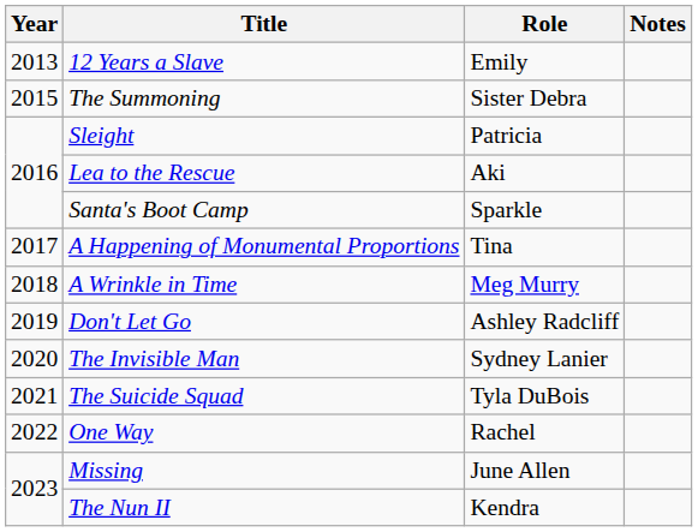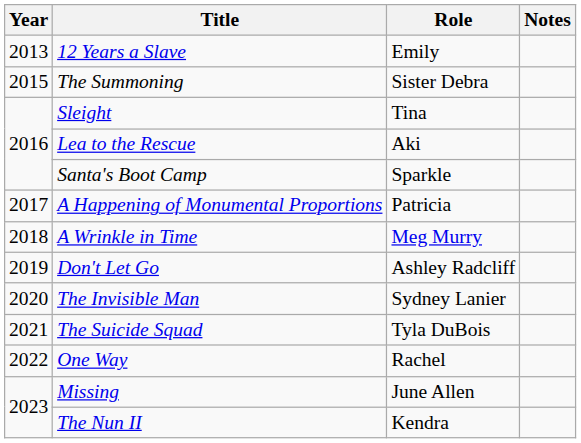 <table class="wikitable sortable">
 <tr>
 <th>Year</th>
 <th>Title</th>
 <th>Role</th>
 <th>Notes</th>
 </tr>
 <tr>
 <td>2013</td>
 <td><em><a href='#'>12 Years a Slave</a></em></td>
 <td>Emily</td>
 <td></td>
 </tr>
 <tr>
 <td>2015</td>
 <td><em>The Summoning</em></td>
 <td>Sister Debra</td>
 <td></td>
 </tr>
 <tr>
 <td rowspan="3">2016</td>
 <td><em><a href='#'>Sleight</a></em></td>
-<td>Patricia</td>
+<td>Tina</td>
 <td></td>
 </tr>
 <tr>
 <td><em><a href='#'>Lea to the Rescue</a></em></td>
 <td>Aki</td>
 <td></td>
 </tr>
 <tr>
 <td><em>Santa's Boot Camp</em></td>
 <td>Sparkle</td>
 <td></td>
 </tr>
 <tr>
 <td>2017</td>
 <td><em><a href='#'>A Happening of Monumental Proportions</a></em></td>
-<td>Tina</td>
+<td>Patricia</td>
 <td></td>
 </tr>
 <tr>
 <td>2018</td>
 <td><em><a href='#'>A Wrinkle in Time</a></em></td>
 <td><a href='#'>Meg Murry</a></td>
 <td></td>
 </tr>
 <tr>
 <td>2019</td>
 <td><em><a href='#'>Don't Let Go</a></em></td>
 <td>Ashley Radcliff</td>
 <td></td>
 </tr>
 <tr>
 <td>2020</td>
 <td><em><a href='#'>The Invisible Man</a></em></td>
 <td>Sydney Lanier</td>
 <td></td>
 </tr>
 <tr>
 <td>2021</td>
 <td><em><a href='#'>The Suicide Squad</a></em></td>
 <td>Tyla DuBois</td>
 <td></td>
 </tr>
 <tr>
 <td>2022</td>
 <td><em><a href='#'>One Way</a></em></td>
 <td>Rachel</td>
 <td></td>
 </tr>
 <tr>
 <td rowspan="2">2023</td>
 <td><a href='#'><em>Missing</em></a></td>
 <td>June Allen</td>
 <td></td>
 </tr>
 <tr>
 <td><em><a href='#'>The Nun II</a></em></td>
 <td>Kendra</td>
 <td></td>
 </tr>
 </table>
